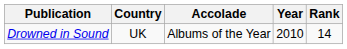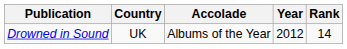 <table class="wikitable sortable">
 <tr>
 <th>Publication</th>
 <th>Country</th>
 <th>Accolade</th>
 <th>Year</th>
 <th>Rank</th>
 </tr>
 <tr>
 <td><em><a href='#'>Drowned in Sound</a></em></td>
 <td align="center">UK</td>
 <td>Albums of the Year</td>
-<td>2010</td>
+<td>2012</td>
 <td align="center">14</td>
 </tr>
 </table>
